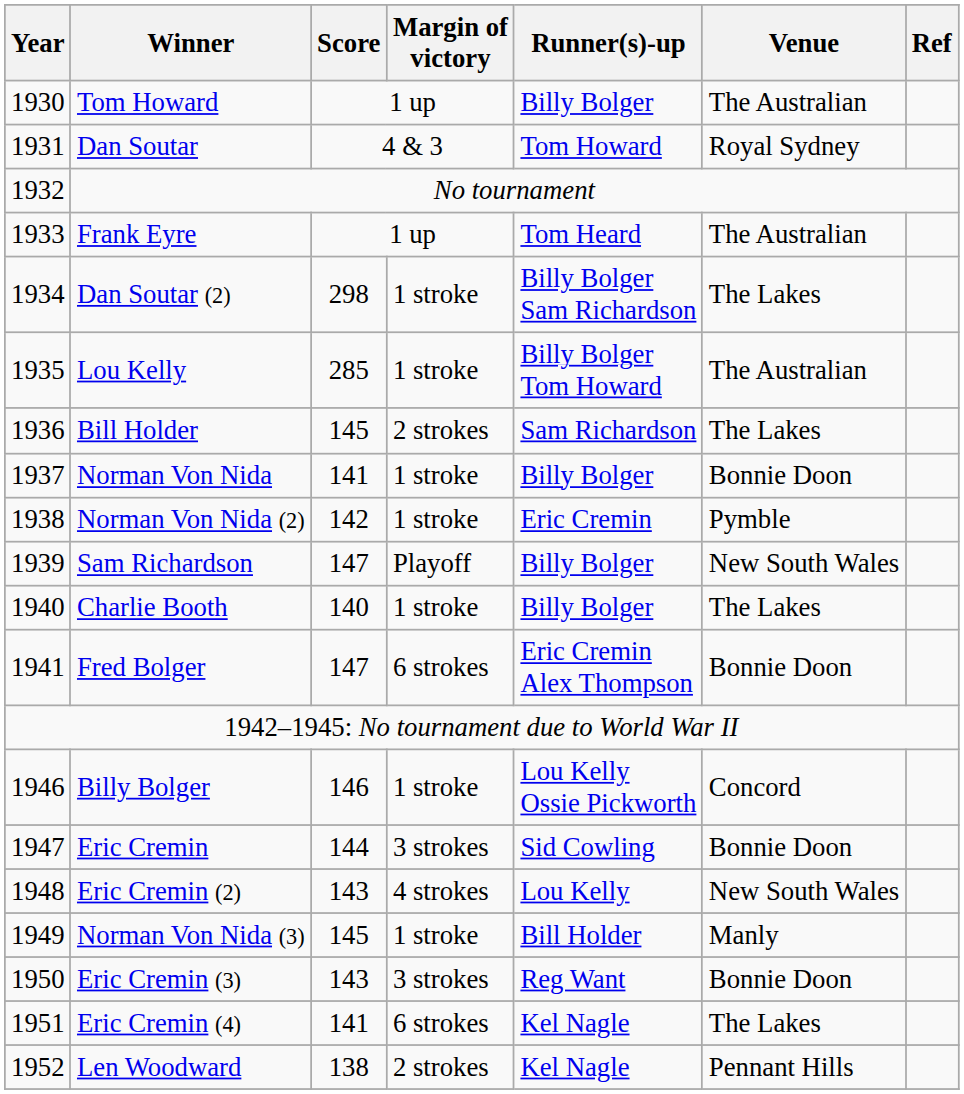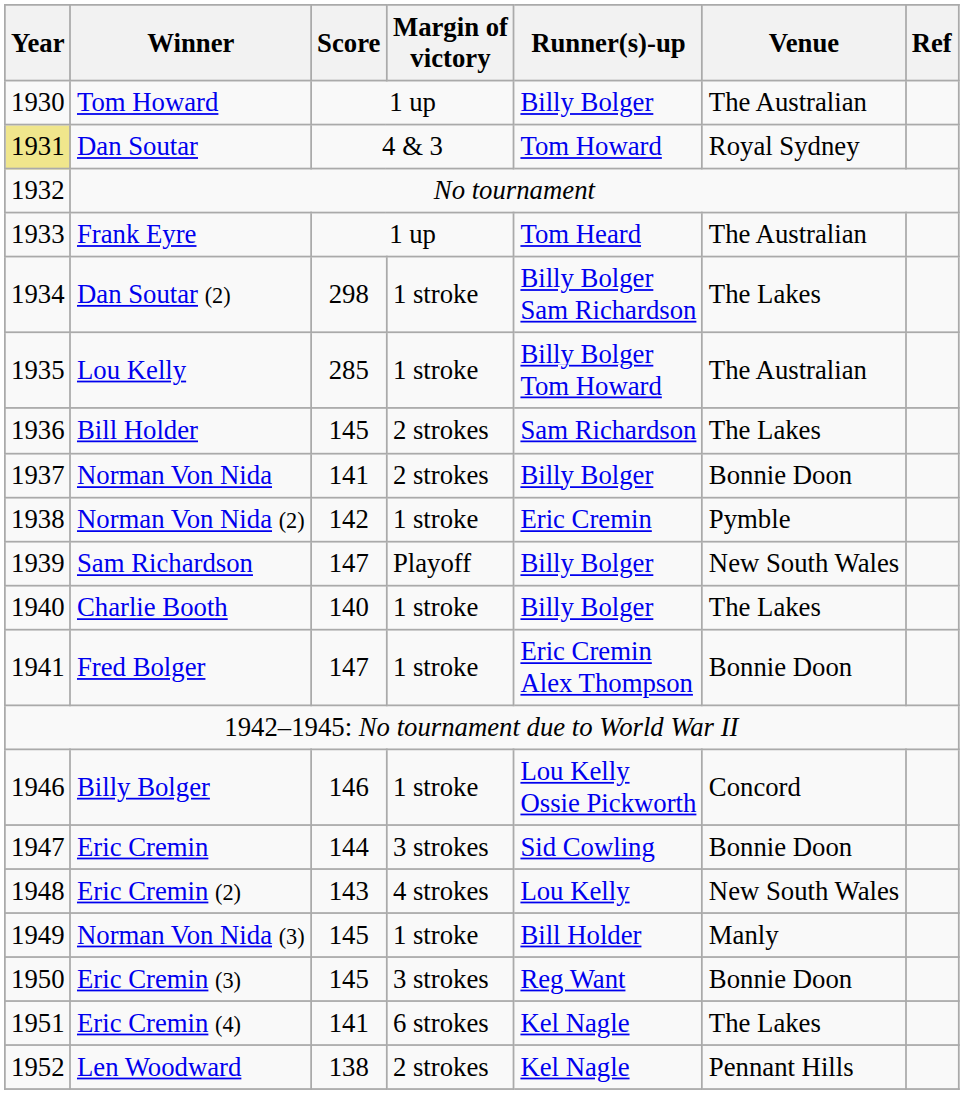 <table class=wikitable style="font-size:95%">
 <tr>
 <th>Year</th>
 <th>Winner</th>
 <th>Score</th>
 <th>Margin of<br>victory</th>
 <th>Runner(s)-up</th>
 <th>Venue</th>
 <th>Ref</th>
 </tr>
 <tr>
 <td>1930</td>
 <td> <a href='#'>Tom Howard</a></td>
 <td colspan=2 align=center>1 up</td>
 <td> <a href='#'>Billy Bolger</a></td>
 <td>The Australian</td>
 <td></td>
 </tr>
 <tr>
-<td>1931</td>
+<td style="background: khaki;">1931</td>
 <td> <a href='#'>Dan Soutar</a></td>
 <td colspan=2 align=center>4 & 3</td>
 <td> <a href='#'>Tom Howard</a></td>
 <td>Royal Sydney</td>
 <td></td>
 </tr>
 <tr>
 <td>1932</td>
 <td colspan="6" align="center"><em>No tournament</em></td>
 </tr>
 <tr>
 <td>1933</td>
 <td> <a href='#'>Frank Eyre</a></td>
 <td colspan=2 align=center>1 up</td>
 <td> <a href='#'>Tom Heard</a></td>
 <td>The Australian</td>
 <td></td>
 </tr>
 <tr>
 <td>1934</td>
 <td> <a href='#'>Dan Soutar</a> <small>(2)</small></td>
 <td align=center>298</td>
 <td>1 stroke</td>
 <td> <a href='#'>Billy Bolger</a><br> <a href='#'>Sam Richardson</a></td>
 <td>The Lakes</td>
 <td></td>
 </tr>
 <tr>
 <td>1935</td>
 <td> <a href='#'>Lou Kelly</a></td>
 <td align=center>285</td>
 <td>1 stroke</td>
 <td> <a href='#'>Billy Bolger</a><br> <a href='#'>Tom Howard</a></td>
 <td>The Australian</td>
 <td></td>
 </tr>
 <tr>
 <td>1936</td>
 <td> <a href='#'>Bill Holder</a></td>
 <td align=center>145</td>
 <td>2 strokes</td>
 <td> <a href='#'>Sam Richardson</a></td>
 <td>The Lakes</td>
 <td></td>
 </tr>
 <tr>
 <td>1937</td>
 <td> <a href='#'>Norman Von Nida</a></td>
 <td align=center>141</td>
-<td>1 stroke</td>
+<td>2 strokes</td>
 <td> <a href='#'>Billy Bolger</a></td>
 <td>Bonnie Doon</td>
 <td></td>
 </tr>
 <tr>
 <td>1938</td>
 <td> <a href='#'>Norman Von Nida</a> <small>(2)</small></td>
 <td align=center>142</td>
 <td>1 stroke</td>
 <td> <a href='#'>Eric Cremin</a></td>
 <td>Pymble</td>
 <td></td>
 </tr>
 <tr>
 <td>1939</td>
 <td> <a href='#'>Sam Richardson</a></td>
 <td align=center>147</td>
 <td>Playoff</td>
 <td> <a href='#'>Billy Bolger</a></td>
 <td>New South Wales</td>
 <td></td>
 </tr>
 <tr>
 <td>1940</td>
 <td> <a href='#'>Charlie Booth</a></td>
 <td align=center>140</td>
 <td>1 stroke</td>
 <td> <a href='#'>Billy Bolger</a></td>
 <td>The Lakes</td>
 <td></td>
 </tr>
 <tr>
 <td>1941</td>
 <td> <a href='#'>Fred Bolger</a></td>
 <td align=center>147</td>
-<td>6 strokes</td>
+<td>1 stroke</td>
 <td> <a href='#'>Eric Cremin</a><br> <a href='#'>Alex Thompson</a></td>
 <td>Bonnie Doon</td>
 <td></td>
 </tr>
 <tr>
 <td colspan="7" align="center">1942–1945: <em>No tournament due to World War II</em></td>
 </tr>
 <tr>
 <td>1946</td>
 <td> <a href='#'>Billy Bolger</a></td>
 <td align=center>146</td>
 <td>1 stroke</td>
 <td> <a href='#'>Lou Kelly</a><br> <a href='#'>Ossie Pickworth</a></td>
 <td>Concord</td>
 <td></td>
 </tr>
 <tr>
 <td>1947</td>
 <td> <a href='#'>Eric Cremin</a></td>
 <td align=center>144</td>
 <td>3 strokes</td>
 <td> <a href='#'>Sid Cowling</a></td>
 <td>Bonnie Doon</td>
 <td></td>
 </tr>
 <tr>
 <td>1948</td>
 <td> <a href='#'>Eric Cremin</a> <small>(2)</small></td>
 <td align=center>143</td>
 <td>4 strokes</td>
 <td> <a href='#'>Lou Kelly</a></td>
 <td>New South Wales</td>
 <td></td>
 </tr>
 <tr>
 <td>1949</td>
 <td> <a href='#'>Norman Von Nida</a> <small>(3)</small></td>
 <td align=center>145</td>
 <td>1 stroke</td>
 <td> <a href='#'>Bill Holder</a></td>
 <td>Manly</td>
 <td></td>
 </tr>
 <tr>
 <td>1950</td>
 <td> <a href='#'>Eric Cremin</a> <small>(3)</small></td>
-<td align=center>143</td>
+<td align=center>145</td>
 <td>3 strokes</td>
 <td> <a href='#'>Reg Want</a></td>
 <td>Bonnie Doon</td>
 <td></td>
 </tr>
 <tr>
 <td>1951</td>
 <td> <a href='#'>Eric Cremin</a> <small>(4)</small></td>
 <td align=center>141</td>
 <td>6 strokes</td>
 <td> <a href='#'>Kel Nagle</a></td>
 <td>The Lakes</td>
 <td></td>
 </tr>
 <tr>
 <td>1952</td>
 <td> <a href='#'>Len Woodward</a></td>
 <td align=center>138</td>
 <td>2 strokes</td>
 <td> <a href='#'>Kel Nagle</a></td>
 <td>Pennant Hills</td>
 <td></td>
 </tr>
 </table>
